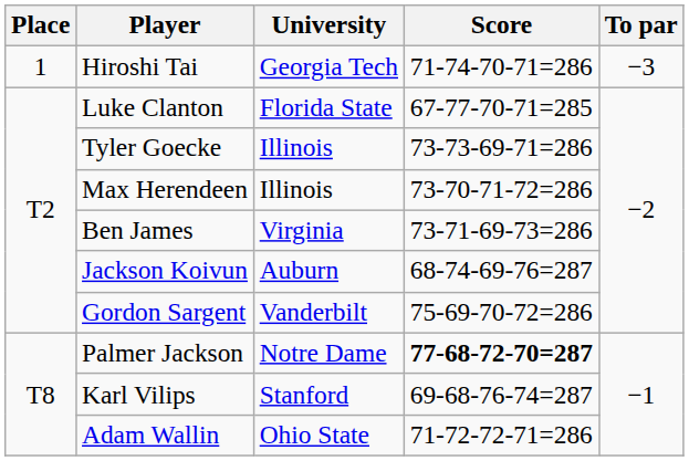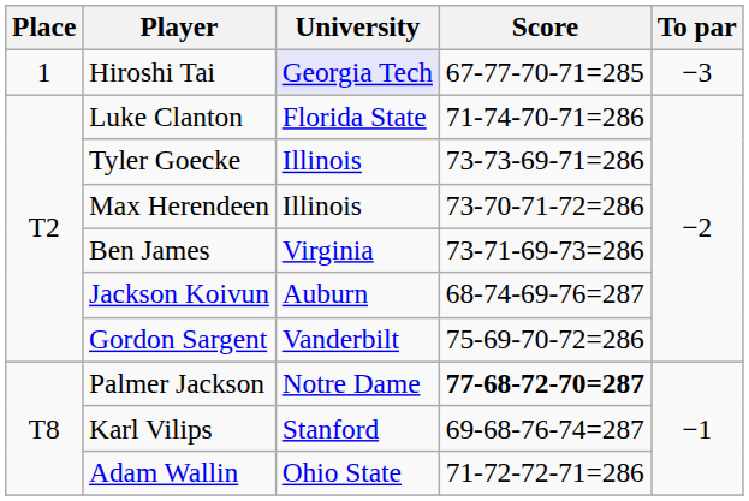 <table class="wikitable">
 <tr>
 <th>Place</th>
 <th>Player</th>
 <th>University</th>
 <th>Score</th>
 <th>To par</th>
 </tr>
 <tr>
 <td align=center>1</td>
 <td>Hiroshi Tai</td>
-<td><a href='#'>Georgia Tech</a></td>
-<td>71-74-70-71=286</td>
+<td style="background: lavender;"><a href='#'>Georgia Tech</a></td>
+<td>67-77-70-71=285</td>
 <td align=center>−3</td>
 </tr>
 <tr>
 <td align=center rowspan=6>T2</td>
 <td>Luke Clanton</td>
 <td><a href='#'>Florida State</a></td>
-<td>67-77-70-71=285</td>
+<td>71-74-70-71=286</td>
 <td align=center rowspan=6>−2</td>
 </tr>
 <tr>
 <td>Tyler Goecke</td>
 <td><a href='#'>Illinois</a></td>
 <td>73-73-69-71=286</td>
 </tr>
 <tr>
 <td>Max Herendeen</td>
 <td>Illinois</td>
 <td>73-70-71-72=286</td>
 </tr>
 <tr>
 <td>Ben James</td>
 <td><a href='#'>Virginia</a></td>
 <td>73-71-69-73=286</td>
 </tr>
 <tr>
 <td><a href='#'>Jackson Koivun</a></td>
 <td><a href='#'>Auburn</a></td>
 <td>68-74-69-76=287</td>
 </tr>
 <tr>
 <td><a href='#'>Gordon Sargent</a></td>
 <td><a href='#'>Vanderbilt</a></td>
 <td>75-69-70-72=286</td>
 </tr>
 <tr>
 <td align=center rowspan=3>T8</td>
 <td>Palmer Jackson</td>
 <td><a href='#'>Notre Dame</a></td>
 <td><strong>77-68-72-70=287</strong></td>
 <td align=center rowspan=3>−1</td>
 </tr>
 <tr>
 <td>Karl Vilips</td>
 <td><a href='#'>Stanford</a></td>
 <td>69-68-76-74=287</td>
 </tr>
 <tr>
 <td><a href='#'>Adam Wallin</a></td>
 <td><a href='#'>Ohio State</a></td>
 <td>71-72-72-71=286</td>
 </tr>
 </table>
